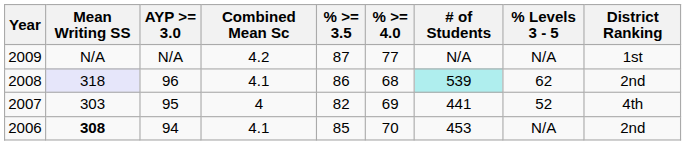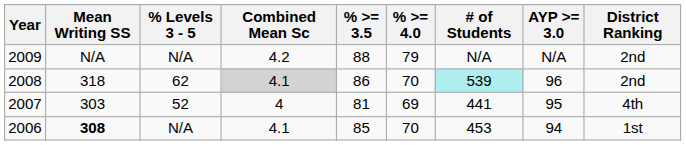 <table class="wikitable sortable" style="text-align: center; font-size: 85%; width: auto; table-layout: fixed;">
 <tr>
 <th>Year</th>
 <th>Mean Writing SS</th>
-<th>AYP >= 3.0</th>
+<th>% Levels 3 - 5</th>
 <th>Combined Mean Sc</th>
 <th>% >= 3.5</th>
 <th>% >= 4.0</th>
 <th># of Students</th>
-<th>% Levels 3 - 5</th>
+<th>AYP >= 3.0</th>
 <th>District Ranking</th>
 </tr>
 <tr>
 <td>2009</td>
 <td>N/A</td>
 <td>N/A</td>
 <td>4.2</td>
-<td>87</td>
-<td>77</td>
+<td>88</td>
+<td>79</td>
 <td>N/A</td>
 <td>N/A</td>
-<td>1st</td>
+<td>2nd</td>
 </tr>
 <tr>
 <td>2008</td>
-<td style="background: lavender;">318</td>
+<td>318</td>
+<td>62</td>
+<td style="background: lightgrey;">4.1</td>
+<td>86</td>
+<td>70</td>
+<td style="background: paleturquoise;">539</td>
 <td>96</td>
-<td>4.1</td>
-<td>86</td>
-<td>68</td>
-<td style="background: paleturquoise;">539</td>
-<td>62</td>
 <td>2nd</td>
 </tr>
 <tr>
 <td>2007</td>
 <td>303</td>
-<td>95</td>
+<td>52</td>
 <td>4</td>
-<td>82</td>
+<td>81</td>
 <td>69</td>
 <td>441</td>
-<td>52</td>
+<td>95</td>
 <td>4th</td>
 </tr>
 <tr>
 <td>2006</td>
 <td><strong>308</strong></td>
-<td>94</td>
+<td>N/A</td>
 <td>4.1</td>
 <td>85</td>
 <td>70</td>
 <td>453</td>
-<td>N/A</td>
-<td>2nd</td>
+<td>94</td>
+<td>1st</td>
 </tr>
 </table>
